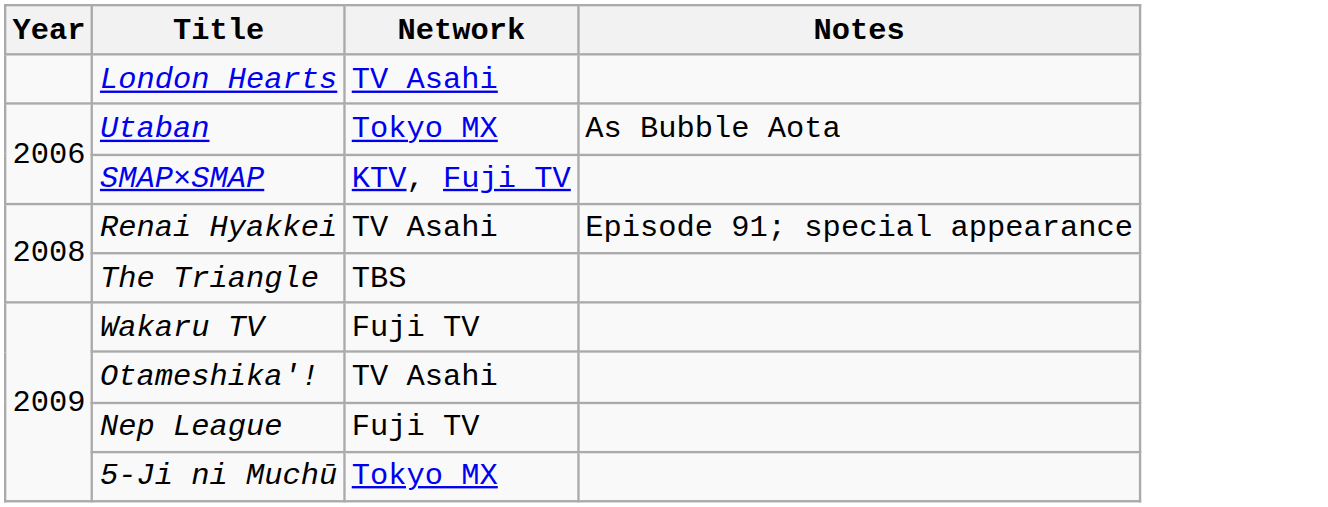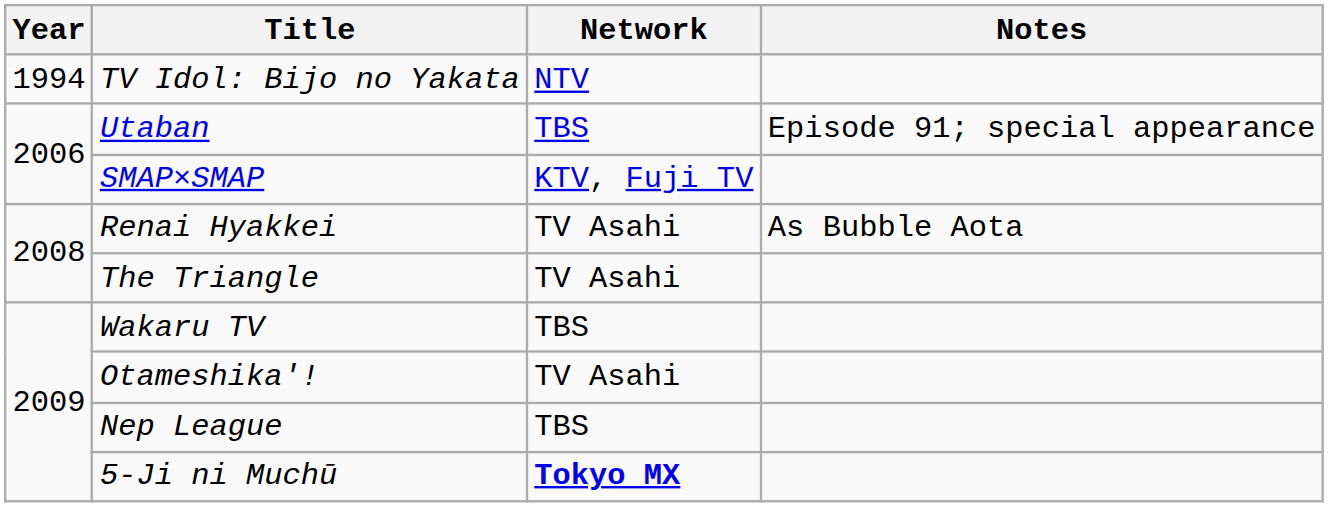 <table class="wikitable">
 <tr>
 <th>Year</th>
 <th>Title</th>
 <th>Network</th>
 <th>Notes</th>
 </tr>
 <tr>
-<td></td>
-<td><em><a href='#'>London Hearts</a></em></td>
-<td><a href='#'>TV Asahi</a></td>
+<td>1994</td>
+<td><em>TV Idol: Bijo no Yakata</em></td>
+<td><a href='#'>NTV</a></td>
 <td></td>
 </tr>
 <tr>
 <td rowspan="2">2006</td>
 <td><em><a href='#'>Utaban</a></em></td>
-<td><a href='#'>Tokyo MX</a></td>
-<td>As Bubble Aota</td>
+<td><a href='#'>TBS</a></td>
+<td>Episode 91; special appearance</td>
 </tr>
 <tr>
 <td><em><a href='#'>SMAP×SMAP</a></em></td>
 <td><a href='#'>KTV</a>, <a href='#'>Fuji TV</a></td>
 <td></td>
 </tr>
 <tr>
 <td rowspan="2">2008</td>
 <td><em>Renai Hyakkei</em></td>
 <td>TV Asahi</td>
-<td>Episode 91; special appearance</td>
+<td>As Bubble Aota</td>
 </tr>
 <tr>
 <td><em>The Triangle</em></td>
-<td>TBS</td>
+<td>TV Asahi</td>
 <td></td>
 </tr>
 <tr>
 <td rowspan="4">2009</td>
 <td><em>Wakaru TV</em></td>
-<td>Fuji TV</td>
+<td>TBS</td>
 <td></td>
 </tr>
 <tr>
 <td><em>Otameshika'!</em></td>
 <td>TV Asahi</td>
 <td></td>
 </tr>
 <tr>
 <td><em>Nep League</em></td>
-<td>Fuji TV</td>
+<td>TBS</td>
 <td></td>
 </tr>
 <tr>
 <td><em>5-Ji ni Muchū</em></td>
-<td><a href='#'>Tokyo MX</a></td>
+<td><strong><a href='#'>Tokyo MX</a></strong></td>
 </tr>
 </table>
